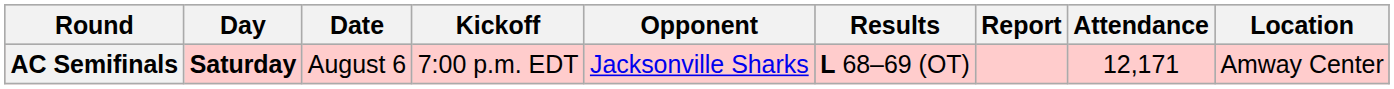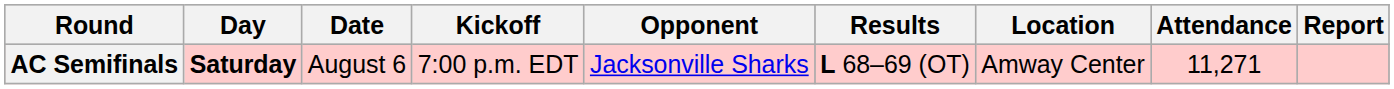 <table class="wikitable" style="font-size: 95%;">
 <tr>
 <th>Round</th>
 <th>Day</th>
 <th>Date</th>
 <th>Kickoff</th>
 <th>Opponent</th>
 <th>Results</th>
+<th>Location</th>
+<th>Attendance</th>
 <th>Report</th>
-<th>Attendance</th>
-<th>Location</th>
 </tr>
 <tr style= background:#ffcccc>
 <th align="center">AC Semifinals</th>
 <td align="center"><strong>Saturday</strong></td>
 <td align="center">August 6</td>
 <td align="center">7:00 p.m. EDT</td>
 <td align="center"><a href='#'>Jacksonville Sharks</a></td>
 <td align="center"><strong>L</strong> 68–69 (OT)</td>
+<td align="center">Amway Center</td>
+<td align="center">11,271</td>
 <td align="center"></td>
-<td align="center">12,171</td>
-<td align="center">Amway Center</td>
 </tr>
 </table>
